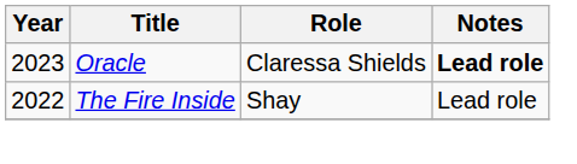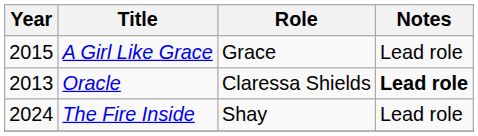 <table class="wikitable">
 <tr>
 <th>Year</th>
 <th>Title</th>
 <th>Role</th>
 <th class="unsortable">Notes</th>
 </tr>
 <tr>
-<td>2023</td>
+<td>2015</td>
+<td><em><a href='#'>A Girl Like Grace</a></em></td>
+<td>Grace</td>
+<td>Lead role</td>
+</tr>
+<tr>
+<td>2013</td>
 <td><em><a href='#'>Oracle</a></em></td>
 <td>Claressa Shields</td>
 <td><strong>Lead role</strong></td>
 </tr>
 <tr>
-<td>2022</td>
+<td>2024</td>
 <td><em><a href='#'>The Fire Inside</a></em></td>
 <td>Shay</td>
 <td>Lead role</td>
 </tr>
 <tr>
 </tr>
 </table>
